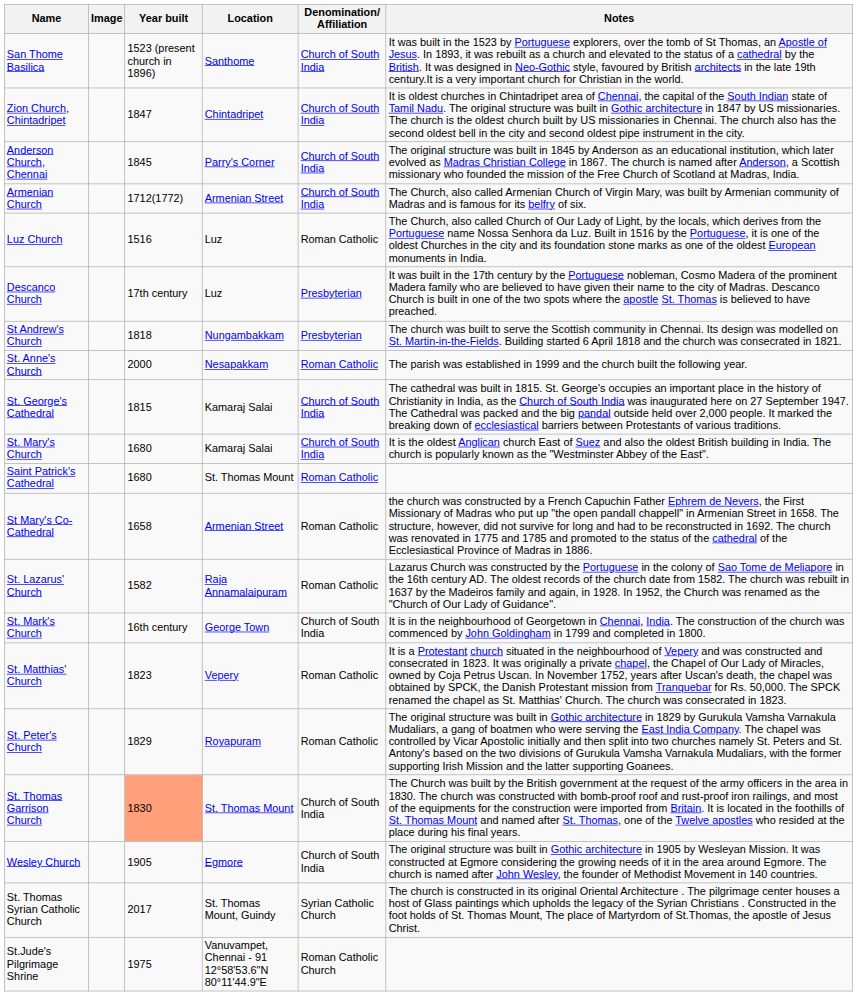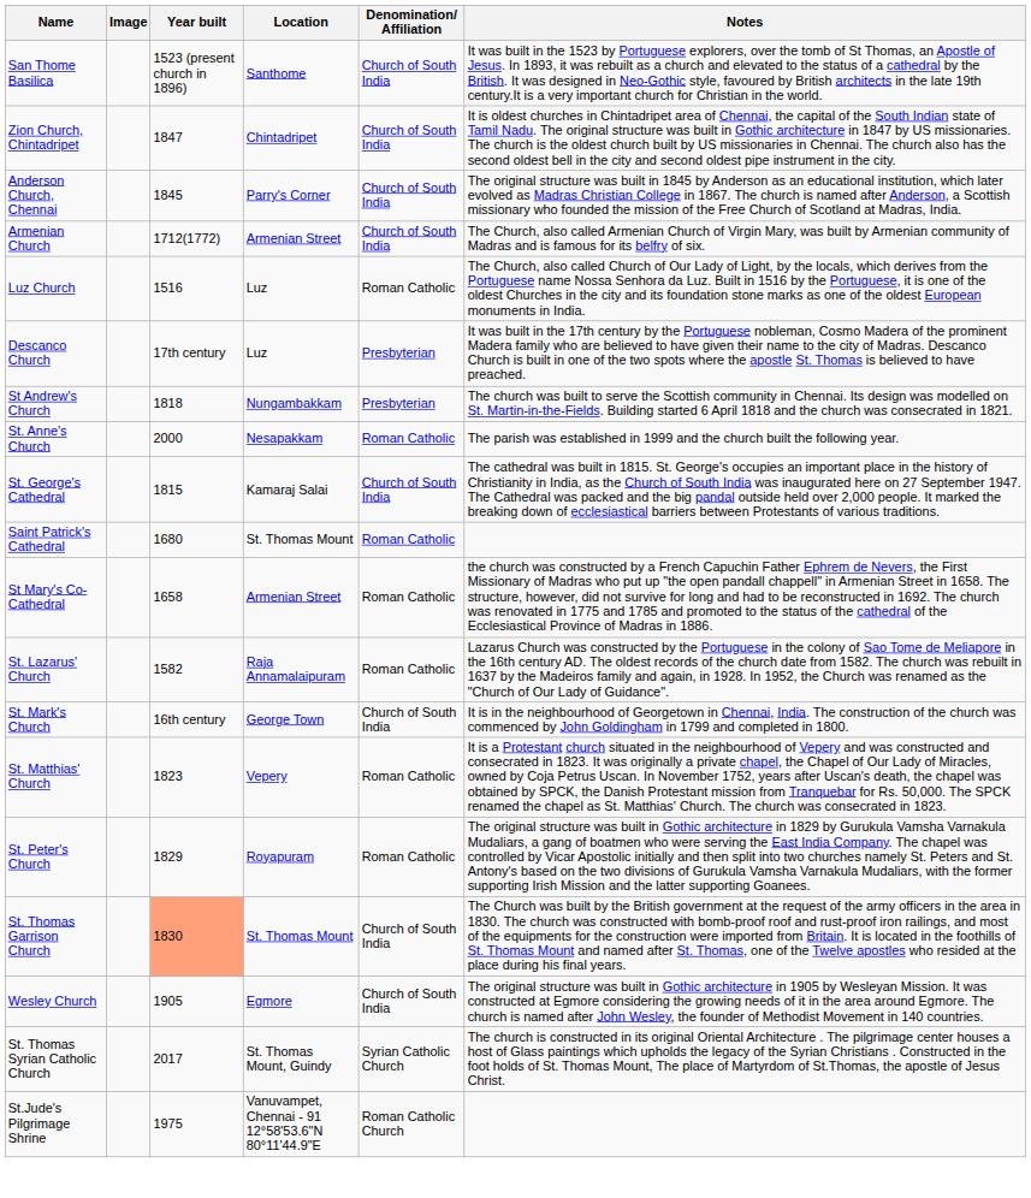 <table class="wikitable sortable">
 <tr>
 <th align="center">Name</th>
 <th align="center" class="unsortable"><strong>Image</strong></th>
 <th align="center" class="unsortable">Year built</th>
 <th align="center">Location</th>
 <th align="center">Denomination/<br>Affiliation</th>
 <th align="center" class="unsortable">Notes</th>
 </tr>
 <tr>
 <td><a href='#'>San Thome Basilica</a></td>
 <td></td>
 <td>1523 (present church in 1896)</td>
 <td><a href='#'>Santhome</a><br></td>
 <td><a href='#'>Church of South India</a></td>
 <td>It was built in the 1523 by <a href='#'>Portuguese</a> explorers, over the tomb of St Thomas, an <a href='#'>Apostle of Jesus</a>. In 1893, it was rebuilt as a church and elevated to the status of a <a href='#'>cathedral</a> by the <a href='#'>British</a>. It was designed in <a href='#'>Neo-Gothic</a> style, favoured by British <a href='#'>architects</a> in the late 19th century.It is a very important church for Christian in the world.</td>
 </tr>
 <tr>
 <td><a href='#'>Zion Church, Chintadripet</a></td>
 <td></td>
 <td>1847</td>
 <td><a href='#'>Chintadripet</a><br></td>
 <td><a href='#'>Church of South India</a></td>
 <td>It is oldest churches in Chintadripet area of <a href='#'>Chennai</a>, the capital of the <a href='#'>South Indian</a> state of <a href='#'>Tamil Nadu</a>. The original structure was built in <a href='#'>Gothic architecture</a> in 1847 by US missionaries. The church is the oldest church built by US missionaries in Chennai. The church also has the second oldest bell in the city and second oldest pipe instrument in the city.</td>
 </tr>
 <tr>
 <td><a href='#'>Anderson Church, Chennai</a></td>
 <td></td>
 <td>1845</td>
 <td><a href='#'>Parry's Corner</a><br></td>
 <td><a href='#'>Church of South India</a></td>
 <td>The original structure was built in 1845 by Anderson as an educational institution, which later evolved as <a href='#'>Madras Christian College</a> in 1867. The church is named after <a href='#'>Anderson</a>, a Scottish missionary who founded the mission of the Free Church of Scotland at Madras, India.</td>
 </tr>
 <tr>
 <td><a href='#'>Armenian Church</a></td>
 <td></td>
 <td>1712(1772)</td>
 <td><a href='#'>Armenian Street</a><br></td>
 <td><a href='#'>Church of South India</a></td>
 <td>The Church, also called Armenian Church of Virgin Mary, was built by Armenian community of Madras and is famous for its <a href='#'>belfry</a> of six.</td>
 </tr>
 <tr>
 <td><a href='#'>Luz Church</a></td>
 <td></td>
 <td>1516</td>
 <td>Luz<br></td>
 <td>Roman Catholic</td>
 <td>The Church, also called Church of Our Lady of Light, by the locals, which derives from the <a href='#'>Portuguese</a> name Nossa Senhora da Luz. Built in 1516 by the <a href='#'>Portuguese</a>, it is one of the oldest Churches in the city and its foundation stone marks as one of the oldest <a href='#'>European</a> monuments in India.</td>
 </tr>
 <tr>
 <td><a href='#'>Descanco Church</a></td>
 <td></td>
 <td>17th century</td>
 <td>Luz<br></td>
 <td><a href='#'>Presbyterian</a></td>
 <td>It was built in the 17th century by the <a href='#'>Portuguese</a> nobleman, Cosmo Madera of the prominent Madera family who are believed to have given their name to the city of Madras. Descanco Church is built in one of the two spots where the <a href='#'>apostle</a> <a href='#'>St. Thomas</a> is believed to have preached.</td>
 </tr>
 <tr>
 <td><a href='#'>St Andrew's Church</a></td>
 <td></td>
 <td>1818</td>
 <td><a href='#'>Nungambakkam</a><br></td>
 <td><a href='#'>Presbyterian</a></td>
 <td>The church was built to serve the Scottish community in Chennai. Its design was modelled on <a href='#'>St. Martin-in-the-Fields</a>. Building started 6 April 1818 and the church was consecrated in 1821.</td>
 </tr>
 <tr>
 <td><a href='#'>St. Anne's Church</a></td>
 <td></td>
 <td>2000</td>
 <td><a href='#'>Nesapakkam</a><br></td>
 <td><a href='#'>Roman Catholic</a></td>
 <td>The parish was established in 1999 and the church built the following year.</td>
 </tr>
 <tr>
 <td><a href='#'>St. George's Cathedral</a></td>
 <td></td>
 <td>1815</td>
 <td>Kamaraj Salai<br></td>
 <td><a href='#'>Church of South India</a></td>
 <td>The cathedral was built in 1815. St. George's occupies an important place in the history of Christianity in India, as the <a href='#'>Church of South India</a> was inaugurated here on 27 September 1947. The Cathedral was packed and the big <a href='#'>pandal</a> outside held over 2,000 people. It marked the breaking down of <a href='#'>ecclesiastical</a> barriers between Protestants of various traditions.</td>
 </tr>
 <tr>
-<td><a href='#'>St. Mary's Church</a></td>
-<td></td>
-<td>1680</td>
-<td>Kamaraj Salai<br></td>
-<td><a href='#'>Church of South India</a></td>
-<td>It is the oldest <a href='#'>Anglican</a> church East of <a href='#'>Suez</a> and also the oldest British building in India. The church is popularly known as the "Westminster Abbey of the East".</td>
-</tr>
-<tr>
 <td><a href='#'>Saint Patrick's Cathedral</a></td>
 <td></td>
 <td>1680</td>
 <td>St. Thomas Mount<br></td>
 <td><a href='#'>Roman Catholic</a></td>
 <td></td>
 </tr>
 <tr>
 <td><a href='#'>St Mary's Co-Cathedral</a></td>
 <td></td>
 <td>1658</td>
 <td><a href='#'>Armenian Street</a><br></td>
 <td>Roman Catholic</td>
 <td>the church was constructed by a French Capuchin Father <a href='#'>Ephrem de Nevers</a>, the First Missionary of Madras who put up "the open pandall chappell" in Armenian Street in 1658. The structure, however, did not survive for long and had to be reconstructed in 1692. The church was renovated in 1775 and 1785 and promoted to the status of the <a href='#'>cathedral</a> of the Ecclesiastical Province of Madras in 1886.</td>
 </tr>
 <tr>
 <td><a href='#'>St. Lazarus' Church</a></td>
 <td></td>
 <td>1582</td>
 <td><a href='#'>Raja Annamalaipuram</a><br></td>
 <td>Roman Catholic</td>
 <td>Lazarus Church was constructed by the <a href='#'>Portuguese</a> in the colony of <a href='#'>Sao Tome de Meliapore</a> in the 16th century AD. The oldest records of the church date from 1582. The church was rebuilt in 1637 by the Madeiros family and again, in 1928. In 1952, the Church was renamed as the "Church of Our Lady of Guidance".</td>
 </tr>
 <tr>
 <td><a href='#'>St. Mark's Church</a></td>
 <td></td>
 <td>16th century</td>
 <td><a href='#'>George Town</a><br></td>
 <td>Church of South India</td>
 <td>It is in the neighbourhood of Georgetown in <a href='#'>Chennai</a>, <a href='#'>India</a>. The construction of the church was commenced by <a href='#'>John Goldingham</a> in 1799 and completed in 1800.</td>
 </tr>
 <tr>
 <td><a href='#'>St. Matthias' Church</a></td>
 <td></td>
 <td>1823</td>
 <td><a href='#'>Vepery</a><br></td>
 <td>Roman Catholic</td>
 <td>It is a <a href='#'>Protestant</a> <a href='#'>church</a> situated in the neighbourhood of <a href='#'>Vepery</a> and was constructed and consecrated in 1823. It was originally a private <a href='#'>chapel</a>, the Chapel of Our Lady of Miracles,  owned by Coja Petrus Uscan. In November 1752, years after Uscan's death, the chapel was obtained by SPCK, the Danish Protestant mission from <a href='#'>Tranquebar</a> for Rs. 50,000. The SPCK renamed the chapel as St. Matthias' Church. The church was consecrated in 1823.</td>
 </tr>
 <tr>
 <td><a href='#'>St. Peter's Church</a></td>
 <td></td>
 <td>1829</td>
 <td><a href='#'>Royapuram</a><br></td>
 <td>Roman Catholic</td>
 <td>The original structure was built in <a href='#'>Gothic architecture</a> in 1829 by Gurukula Vamsha Varnakula Mudaliars, a gang of boatmen who were serving the <a href='#'>East India Company</a>. The chapel was controlled by Vicar Apostolic initially and then split into two churches namely St. Peters and St. Antony's based on the two divisions of Gurukula Vamsha Varnakula Mudaliars, with the former supporting Irish Mission and the latter supporting Goanees.</td>
 </tr>
 <tr>
 <td><a href='#'>St. Thomas Garrison Church</a></td>
 <td></td>
 <td style="background: lightsalmon;">1830</td>
 <td><a href='#'>St. Thomas Mount</a><br></td>
 <td>Church of South India</td>
 <td>The Church was built by the British government at the request of the army officers in the area in 1830. The church was constructed with bomb-proof roof and rust-proof iron railings, and most of the equipments for the construction were imported from <a href='#'>Britain</a>. It is located in the foothills of <a href='#'>St. Thomas Mount</a> and named after <a href='#'>St. Thomas</a>, one of the <a href='#'>Twelve apostles</a> who resided at the place during his final years.</td>
 </tr>
 <tr>
 <td><a href='#'>Wesley Church</a></td>
 <td></td>
 <td>1905</td>
 <td><a href='#'>Egmore</a><br></td>
 <td>Church of South India</td>
 <td>The original structure was built in <a href='#'>Gothic architecture</a> in 1905 by Wesleyan Mission. It was constructed at Egmore considering the growing needs of it in the area around Egmore. The church is named after <a href='#'>John Wesley</a>, the founder of Methodist Movement in 140 countries.</td>
 </tr>
 <tr>
 <td>St. Thomas Syrian Catholic Church</td>
 <td></td>
 <td>2017</td>
 <td>St. Thomas Mount, Guindy</td>
 <td>Syrian Catholic Church</td>
 <td>The church is constructed in its original Oriental Architecture . The pilgrimage center houses a host of Glass paintings which upholds the legacy of the Syrian Christians . Constructed in the foot holds of St. Thomas Mount, The place of Martyrdom of St.Thomas, the apostle of Jesus Christ.</td>
 </tr>
 <tr>
 <td>St.Jude's Pilgrimage Shrine</td>
 <td></td>
 <td>1975</td>
 <td>Vanuvampet, Chennai - 91<br>12°58'53.6"N 80°11'44.9"E</td>
 <td>Roman Catholic Church</td>
 </tr>
 </table>
